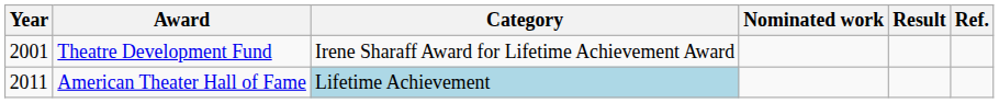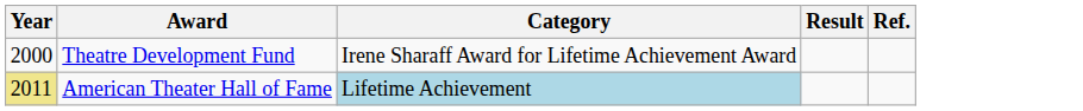 <table class="wikitable sortable plainrowheaders">
 <tr>
 <th>Year</th>
 <th>Award</th>
 <th>Category</th>
-<th>Nominated work</th>
 <th>Result</th>
 <th>Ref.</th>
 </tr>
 <tr>
-<td>2001</td>
+<td>2000</td>
 <td><a href='#'>Theatre Development Fund</a></td>
 <td>Irene Sharaff Award for Lifetime Achievement Award</td>
 <td></td>
 <td></td>
-<td></td>
 </tr>
 <tr>
-<td>2011</td>
+<td style="background: khaki;">2011</td>
 <td><a href='#'>American Theater Hall of Fame</a></td>
 <td style="background: lightblue;">Lifetime Achievement</td>
 <td></td>
 <td></td>
-<td></td>
 </tr>
 </table>
